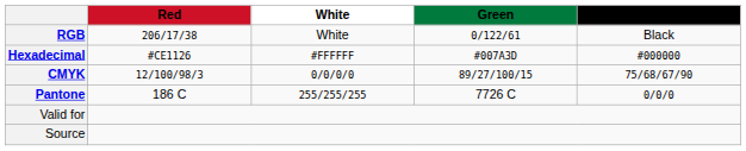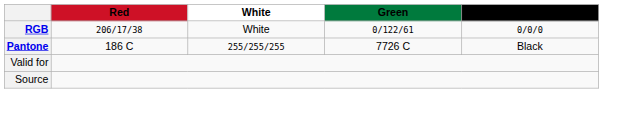 <table class="wikitable" style="text-align:center;">
 <tr>
 <th></th>
 <th style="background:#CE1126FF; width:200px"><span>Red</span></th>
 <th style="background:#FFFFFF; width:200px"><span>White</span></th>
 <th style="background:#007A3DFF; width:200px"><span>Green</span></th>
 <th style="background:#000000FF; width:200px"><span>Black</span></th>
 </tr>
 <tr>
 <td style="background:#F2F2F2; text-align:right"><strong><a href='#'>RGB</a></strong></td>
 <td><code>206/17/38</code></td>
 <td>White</td>
 <td><code>0/122/61</code></td>
-<td>Black</td>
-</tr>
-<tr>
-<td style="background:#F2F2F2; text-align:right"><strong><a href='#'>Hexadecimal</a></strong></td>
-<td><code>#CE1126</code></td>
-<td><code>#FFFFFF</code></td>
-<td><code>#007A3D</code></td>
-<td><code>#000000</code></td>
-</tr>
-<tr>
-<td style="background:#F2F2F2; text-align:right"><strong><a href='#'>CMYK</a></strong></td>
-<td><code>12/100/98/3</code></td>
-<td><code>0/0/0/0</code></td>
-<td><code>89/27/100/15</code></td>
-<td><code>75/68/67/90</code></td>
+<td><code>0/0/0</code></td>
 </tr>
 <tr>
 <td style="background:#F2F2F2; text-align:right"><strong><a href='#'>Pantone</a></strong></td>
 <td>186 C</td>
 <td><code>255/255/255</code></td>
 <td>7726 C</td>
-<td><code>0/0/0</code></td>
+<td>Black</td>
 </tr>
 <tr>
 <td style="background:#F2F2F2; text-align:right">Valid for</td>
 <td colspan="4">     </td>
 </tr>
 <tr>
 <td style="background:#F2F2F2; text-align:right">Source</td>
 <td colspan="4"> </td>
 </tr>
 </table>
